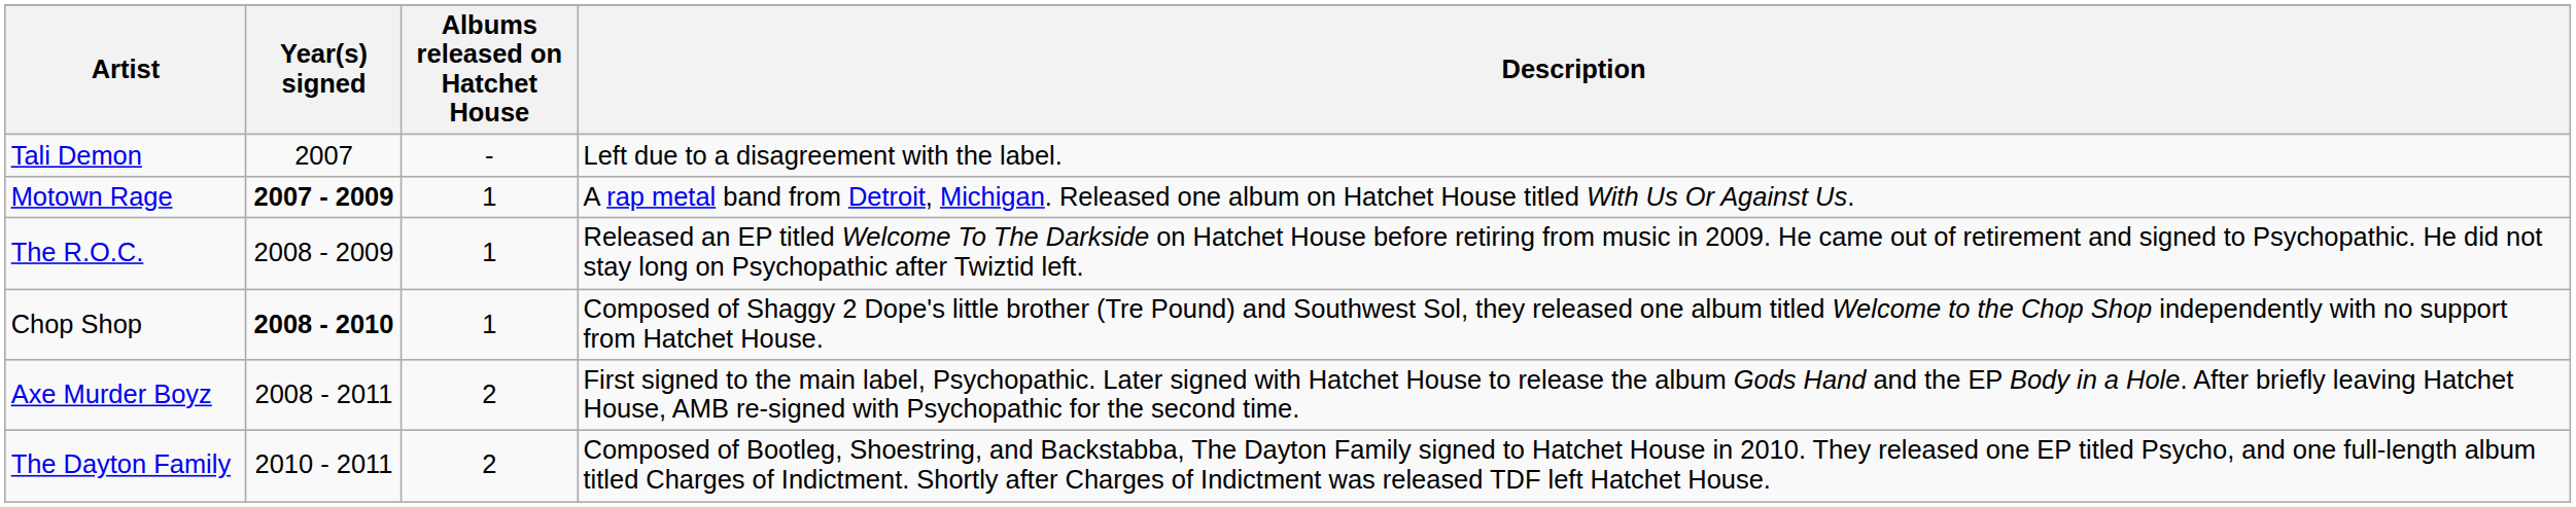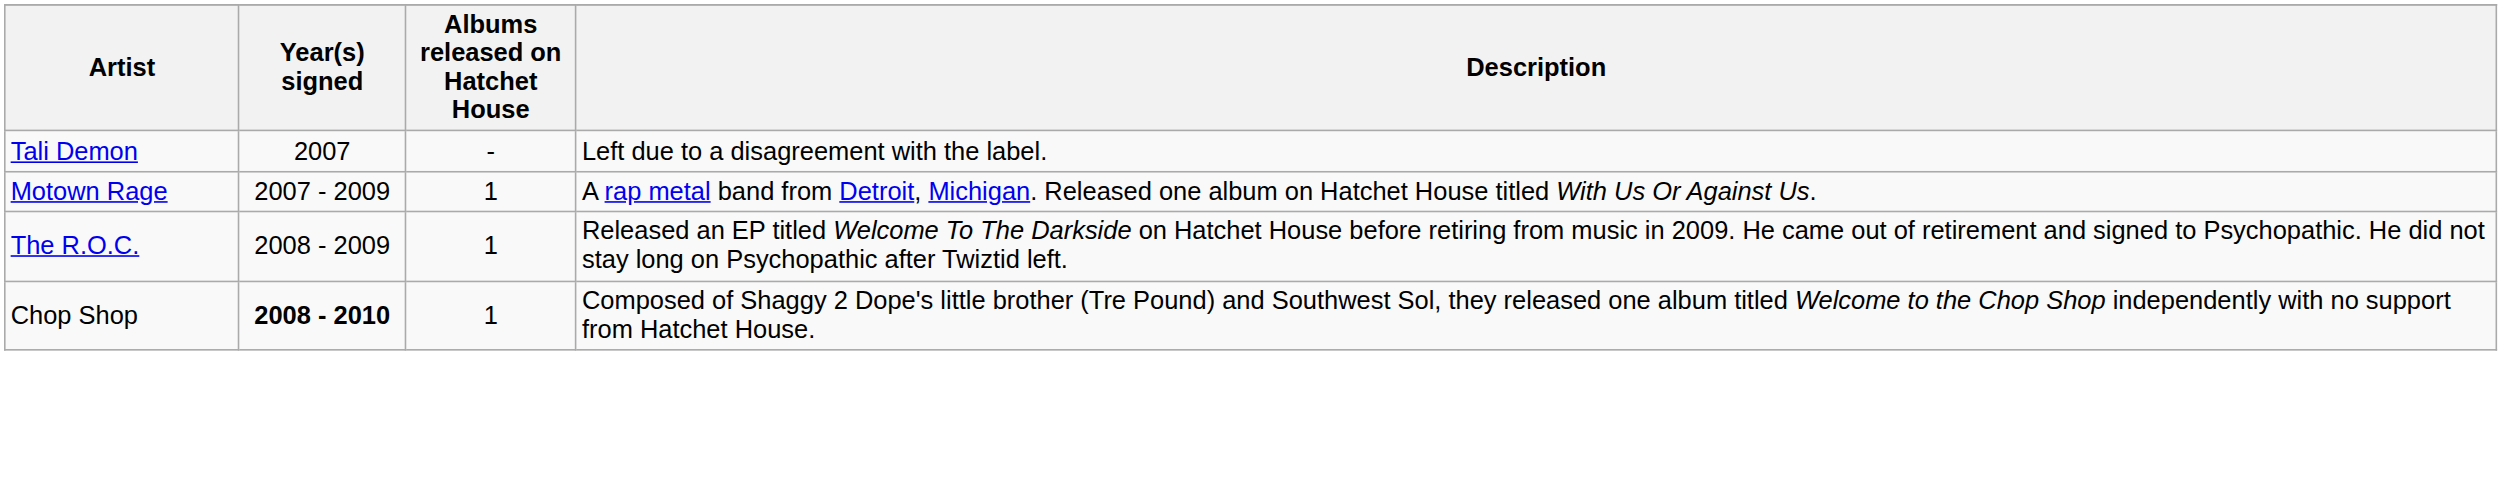 <table class="wikitable" border="1">
 <tr bgcolor="#CCCCCC">
 </tr>
 <tr>
 <th width="140">Artist</th>
 <th>Year(s) signed</th>
 <th width="100">Albums released on Hatchet House</th>
 <th>Description</th>
 </tr>
 <tr>
 <td><a href='#'>Tali Demon</a></td>
 <td align="center">2007</td>
 <td align="center">-</td>
 <td>Left due to a disagreement with the label.</td>
 </tr>
 <tr>
 <td><a href='#'>Motown Rage</a></td>
-<td align="center"><strong>2007 - 2009</strong></td>
+<td align="center">2007 - 2009</td>
 <td align="center">1</td>
 <td>A <a href='#'>rap metal</a> band from <a href='#'>Detroit</a>, <a href='#'>Michigan</a>. Released one album on Hatchet House titled <em>With Us Or Against Us</em>.</td>
 </tr>
 <tr>
 <td><a href='#'>The R.O.C.</a></td>
 <td align="center">2008 - 2009</td>
 <td align="center">1</td>
 <td>Released an EP titled <em>Welcome To The Darkside</em> on Hatchet House before retiring from music in 2009. He came out of retirement and signed to Psychopathic. He did not stay long on Psychopathic after Twiztid left.</td>
 </tr>
 <tr>
 <td>Chop Shop</td>
 <td align="center"><strong>2008 - 2010</strong></td>
 <td align="center">1</td>
 <td>Composed of Shaggy 2 Dope's little brother (Tre Pound) and Southwest Sol, they released one album titled <em>Welcome to the Chop Shop</em> independently with no support from Hatchet House.</td>
 </tr>
-<tr>
-<td><a href='#'>Axe Murder Boyz</a></td>
-<td align="center">2008 - 2011</td>
-<td align="center">2</td>
-<td>First signed to the main label, Psychopathic. Later signed with Hatchet House to release the album <em>Gods Hand</em> and the EP <em>Body in a Hole</em>. After briefly leaving Hatchet House, AMB re-signed with Psychopathic for the second time.</td>
-</tr>
-<tr>
-<td><a href='#'>The Dayton Family</a></td>
-<td align="center">2010 - 2011</td>
-<td align="center">2</td>
-<td>Composed of Bootleg, Shoestring, and Backstabba, The Dayton Family signed to Hatchet House in 2010. They released one EP titled Psycho, and one full-length album titled Charges of Indictment. Shortly after Charges of Indictment was released TDF left Hatchet House.</td>
-</tr>
 </table>
